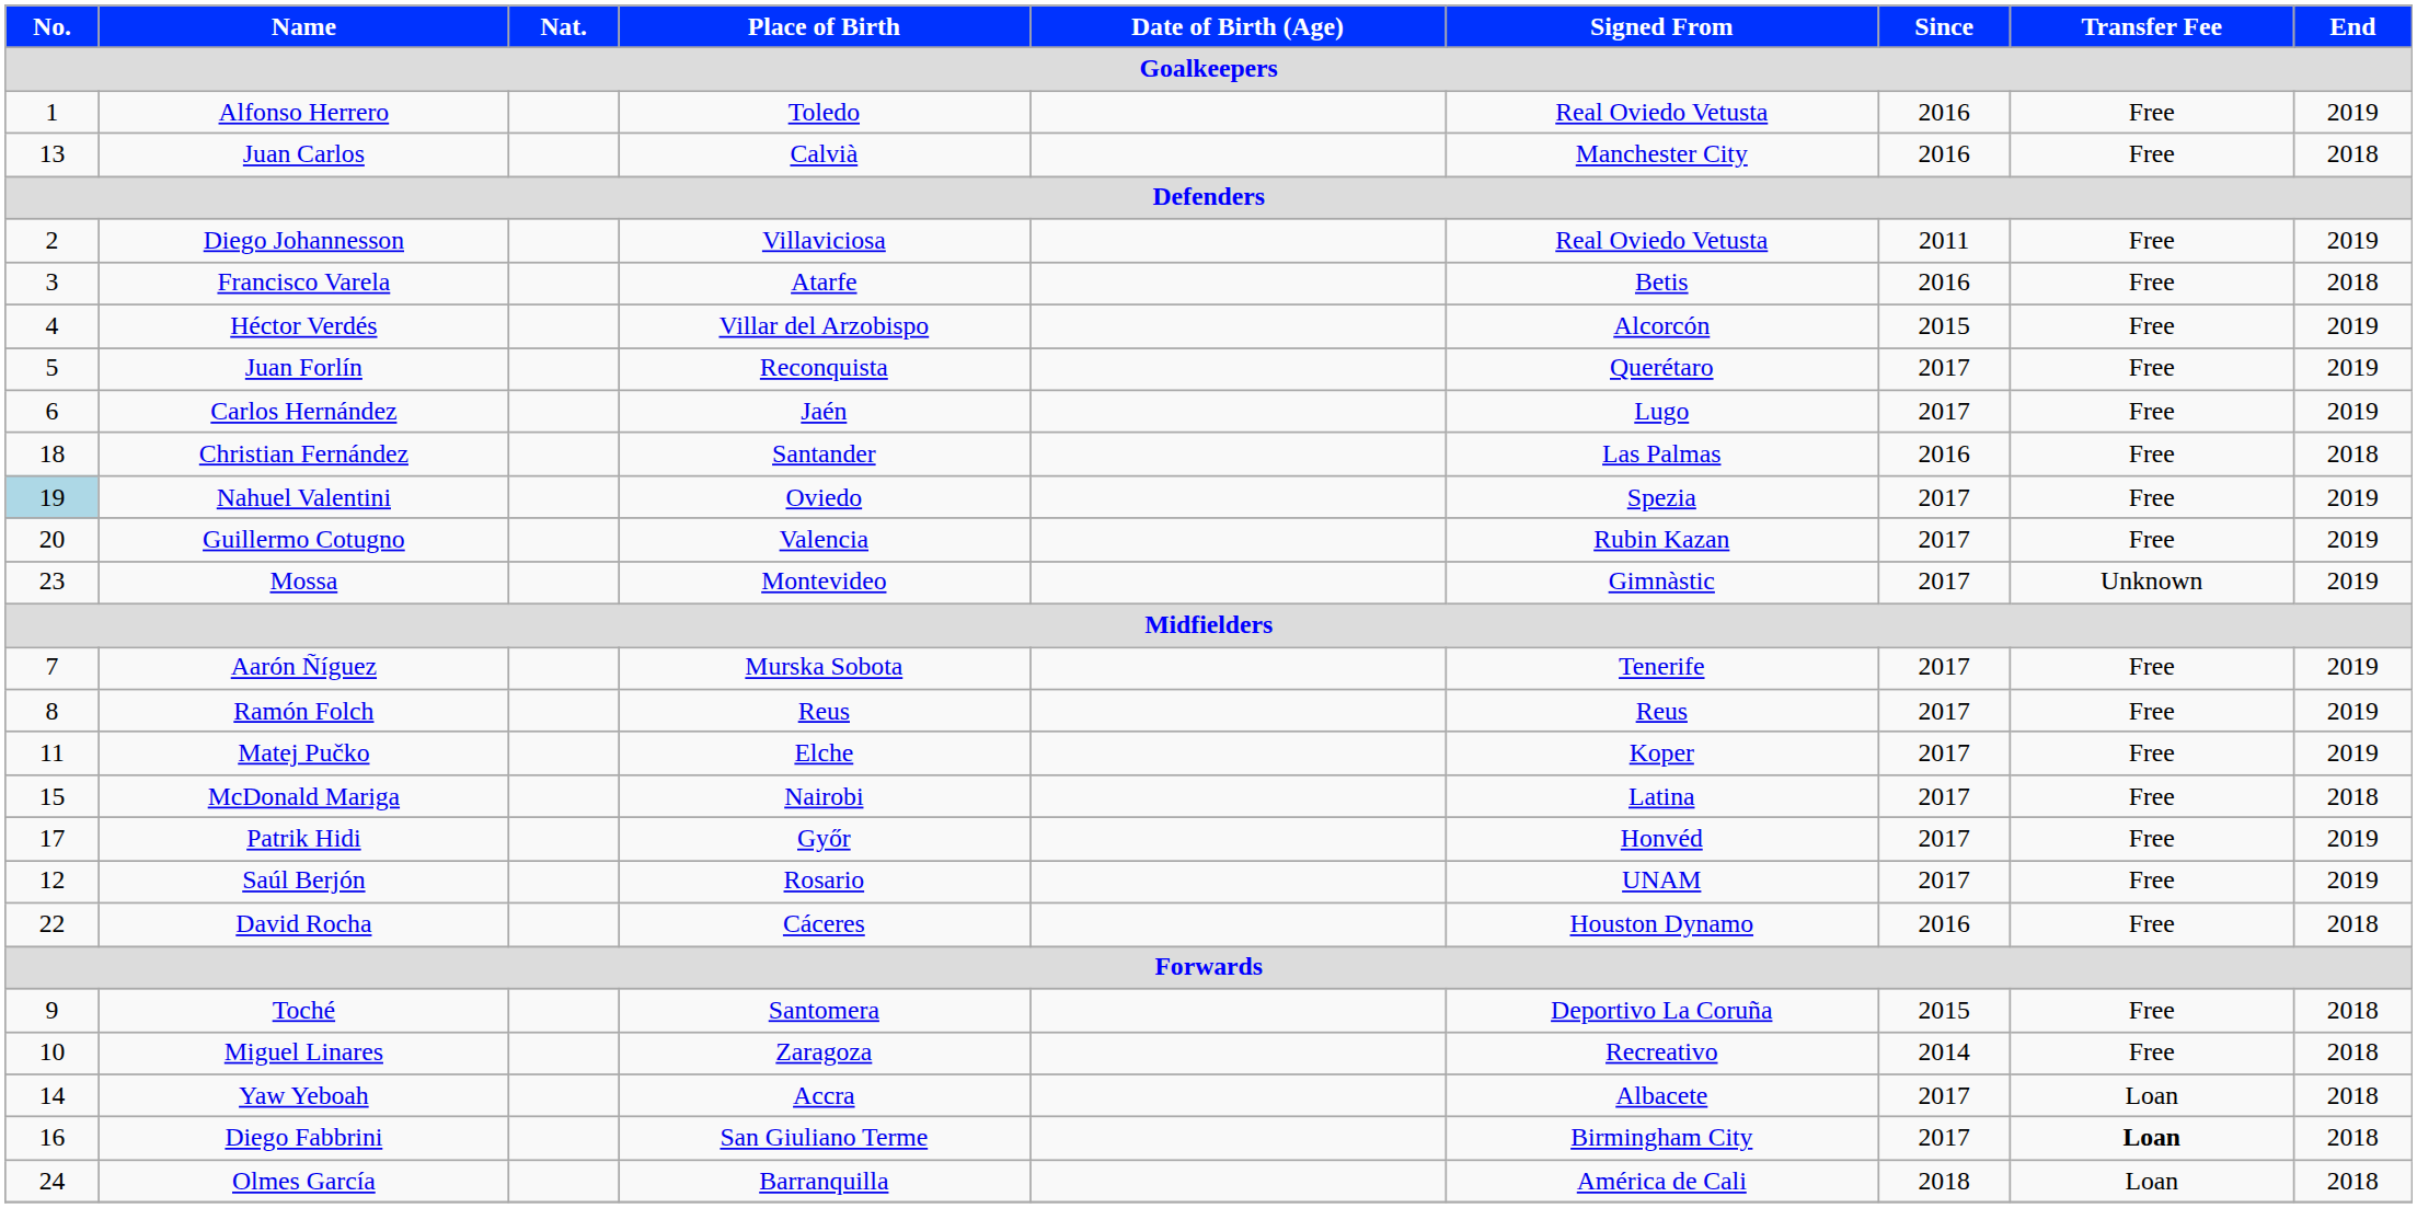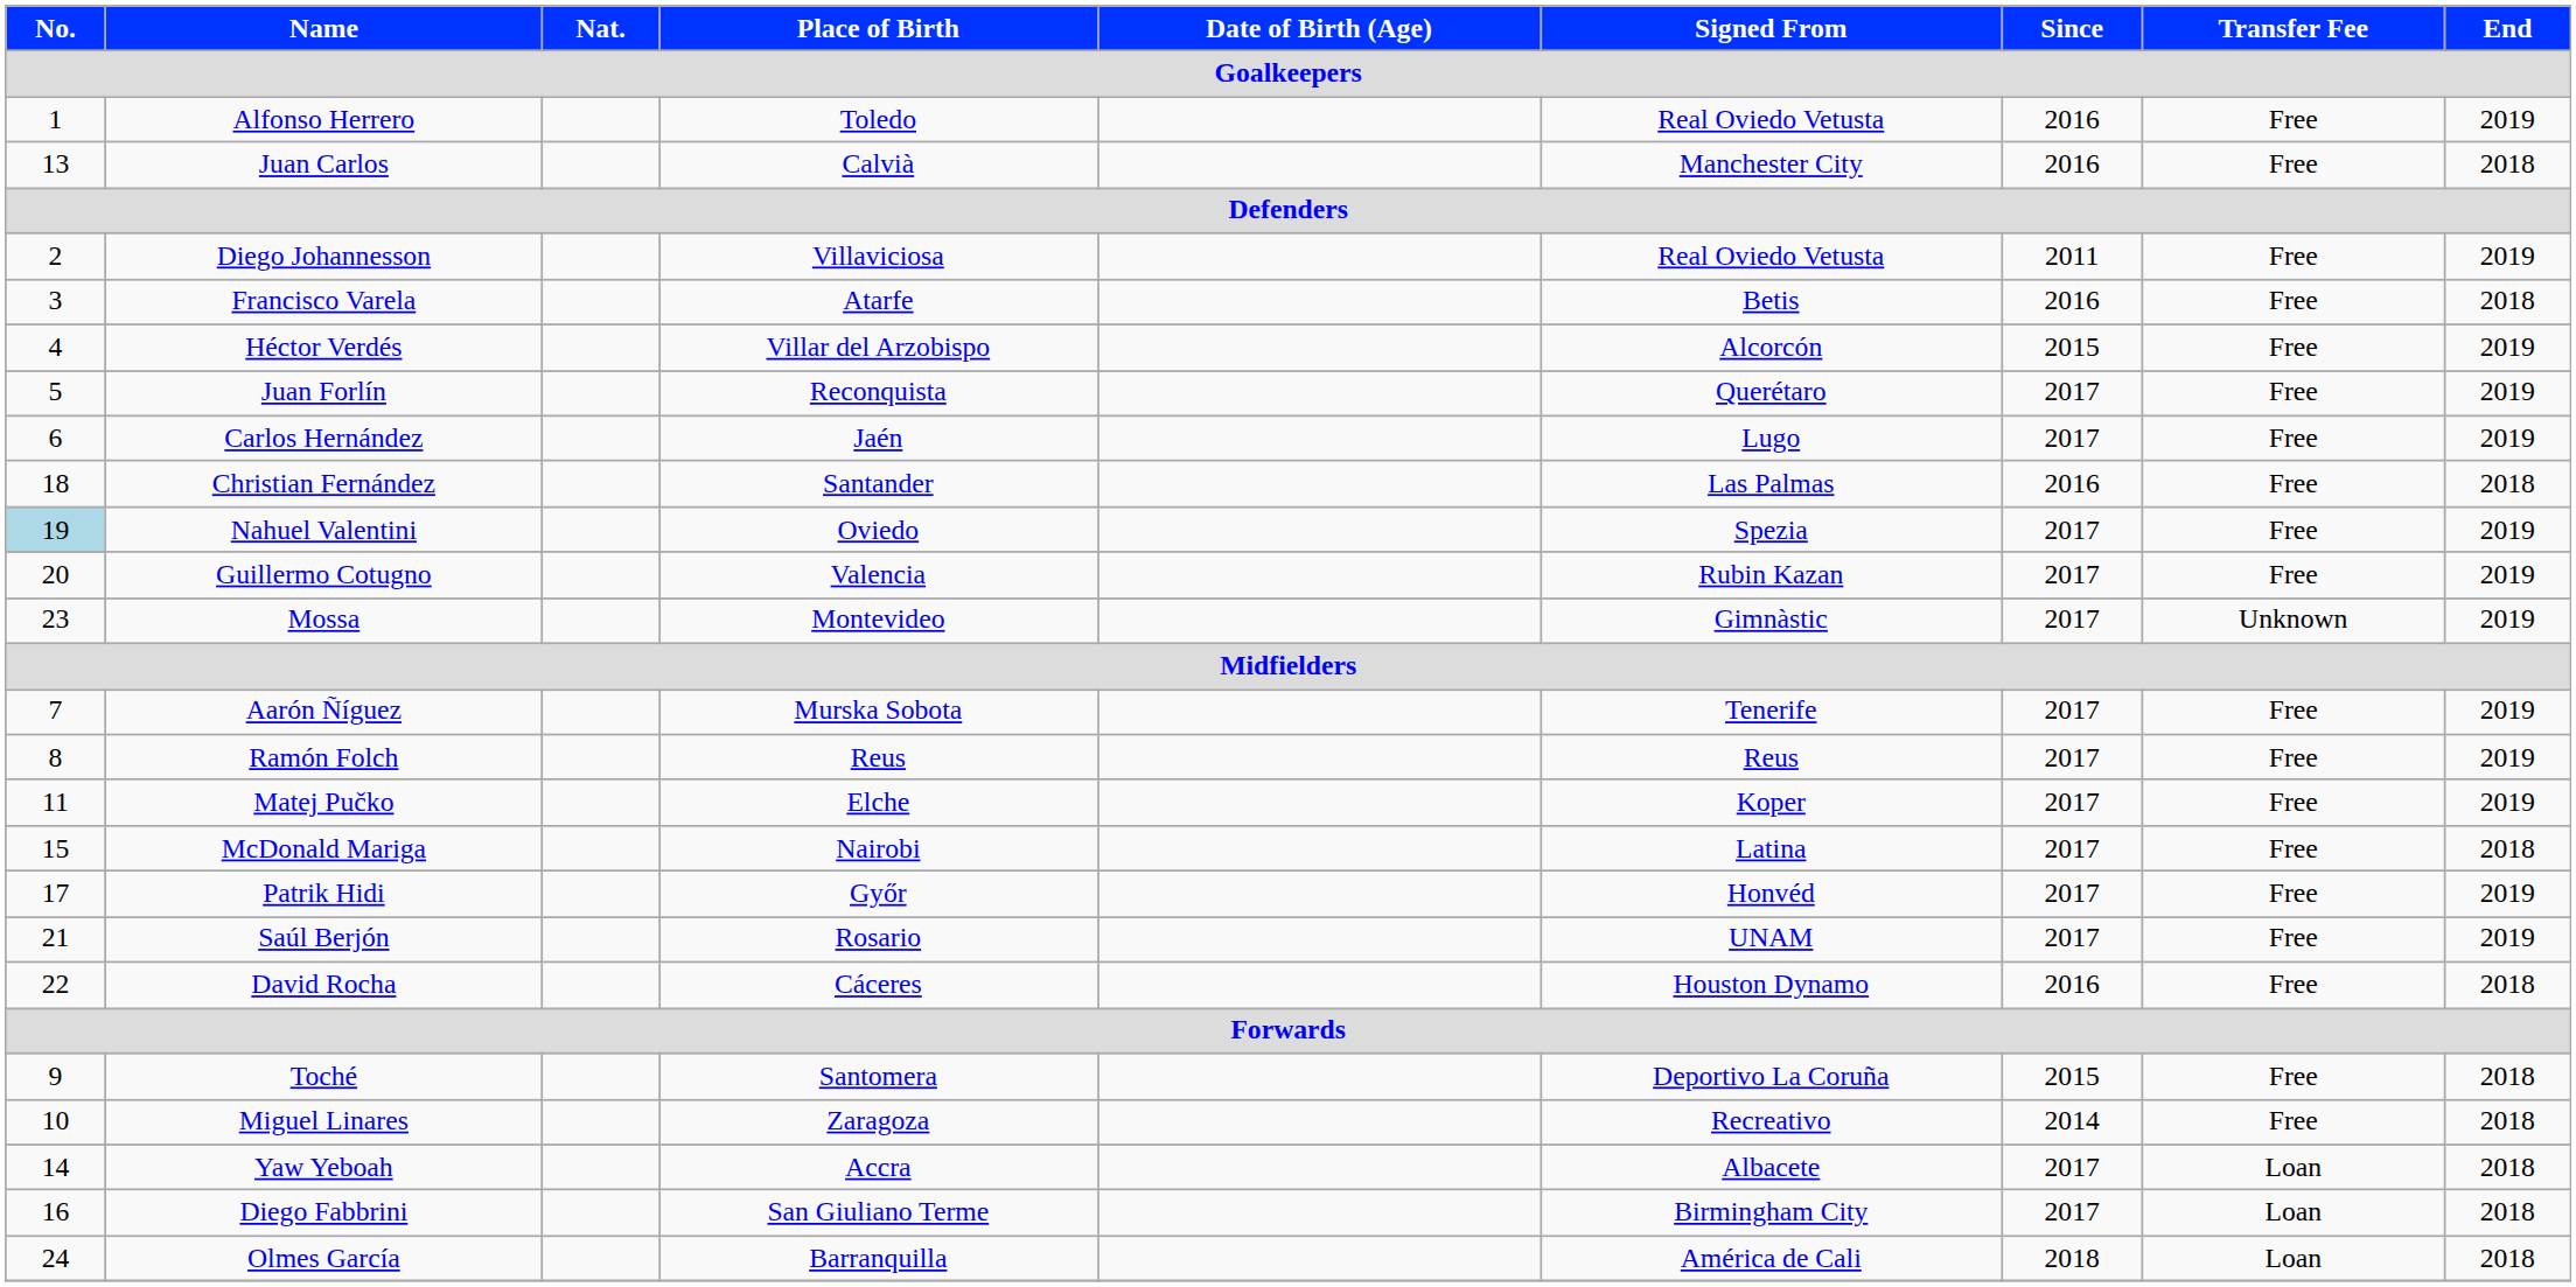 <table class="wikitable" style="text-align:center; font-size:85%; width:100%;">
 <tr>
 <th style="background:#0033FF; color:white; text-align:center;">No.</th>
 <th style="background:#0033FF; color:white; text-align:center;">Name</th>
 <th style="background:#0033FF; color:white; text-align:center;">Nat.</th>
 <th style="background:#0033FF; color:white; text-align:center;">Place of Birth</th>
 <th style="background:#0033FF; color:white; text-align:center;">Date of Birth (Age)</th>
 <th style="background:#0033FF; color:white; text-align:center;">Signed From</th>
 <th style="background:#0033FF; color:white; text-align:center;">Since</th>
 <th style="background:#0033FF; color:white; text-align:center;">Transfer Fee</th>
 <th style="background:#0033FF; color:white; text-align:center;">End</th>
 </tr>
 <tr>
 <th colspan=14 style="background:#dcdcdc; color:blue; text-align:center;">Goalkeepers</th>
 </tr>
 <tr>
 <td>1</td>
 <td><a href='#'>Alfonso Herrero</a></td>
 <td> </td>
 <td><a href='#'>Toledo</a></td>
 <td></td>
 <td><a href='#'>Real Oviedo Vetusta</a></td>
 <td>2016</td>
 <td>Free</td>
 <td>2019</td>
 </tr>
 <tr>
 <td>13</td>
 <td><a href='#'>Juan Carlos</a></td>
 <td> </td>
 <td><a href='#'>Calvià</a></td>
 <td></td>
 <td> <a href='#'>Manchester City</a></td>
 <td>2016</td>
 <td>Free</td>
 <td>2018</td>
 </tr>
 <tr>
 <th colspan=14 style="background:#dcdcdc; color:blue; text-align:center;">Defenders</th>
 </tr>
 <tr>
 <td>2</td>
 <td><a href='#'>Diego Johannesson</a></td>
 <td>  </td>
 <td><a href='#'>Villaviciosa</a></td>
 <td></td>
 <td><a href='#'>Real Oviedo Vetusta</a></td>
 <td>2011</td>
 <td>Free</td>
 <td>2019</td>
 </tr>
 <tr>
 <td>3</td>
 <td><a href='#'>Francisco Varela</a></td>
 <td> </td>
 <td><a href='#'>Atarfe</a></td>
 <td></td>
 <td><a href='#'>Betis</a></td>
 <td>2016</td>
 <td>Free</td>
 <td>2018</td>
 </tr>
 <tr>
 <td>4</td>
 <td><a href='#'>Héctor Verdés</a></td>
 <td> </td>
 <td><a href='#'>Villar del Arzobispo</a></td>
 <td></td>
 <td><a href='#'>Alcorcón</a></td>
 <td>2015</td>
 <td>Free</td>
 <td>2019</td>
 </tr>
 <tr>
 <td>5</td>
 <td><a href='#'>Juan Forlín</a></td>
 <td> </td>
 <td> <a href='#'>Reconquista</a></td>
 <td></td>
 <td> <a href='#'>Querétaro</a></td>
 <td>2017</td>
 <td>Free</td>
 <td>2019</td>
 </tr>
 <tr>
 <td>6</td>
 <td><a href='#'>Carlos Hernández</a></td>
 <td> </td>
 <td><a href='#'>Jaén</a></td>
 <td></td>
 <td><a href='#'>Lugo</a></td>
 <td>2017</td>
 <td>Free</td>
 <td>2019</td>
 </tr>
 <tr>
 <td>18</td>
 <td><a href='#'>Christian Fernández</a></td>
 <td> </td>
 <td><a href='#'>Santander</a></td>
 <td></td>
 <td><a href='#'>Las Palmas</a></td>
 <td>2016</td>
 <td>Free</td>
 <td>2018</td>
 </tr>
 <tr>
 <td style="background: lightblue;">19</td>
 <td><a href='#'>Nahuel Valentini</a></td>
 <td> </td>
 <td><a href='#'>Oviedo</a></td>
 <td></td>
 <td> <a href='#'>Spezia</a></td>
 <td>2017</td>
 <td>Free</td>
 <td>2019</td>
 </tr>
 <tr>
 <td>20</td>
 <td><a href='#'>Guillermo Cotugno</a></td>
 <td> </td>
 <td><a href='#'>Valencia</a></td>
 <td></td>
 <td> <a href='#'>Rubin Kazan</a></td>
 <td>2017</td>
 <td>Free</td>
 <td>2019</td>
 </tr>
 <tr>
 <td>23</td>
 <td><a href='#'>Mossa</a></td>
 <td> </td>
 <td> <a href='#'>Montevideo</a></td>
 <td></td>
 <td><a href='#'>Gimnàstic</a></td>
 <td>2017</td>
 <td>Unknown</td>
 <td>2019</td>
 </tr>
 <tr>
 <th colspan=14 style="background:#dcdcdc; color:blue; text-align:center;">Midfielders</th>
 </tr>
 <tr>
 <td>7</td>
 <td><a href='#'>Aarón Ñíguez</a></td>
 <td> </td>
 <td> <a href='#'>Murska Sobota</a></td>
 <td></td>
 <td><a href='#'>Tenerife</a></td>
 <td>2017</td>
 <td>Free</td>
 <td>2019</td>
 </tr>
 <tr>
 <td>8</td>
 <td><a href='#'>Ramón Folch</a></td>
 <td> </td>
 <td><a href='#'>Reus</a></td>
 <td></td>
 <td><a href='#'>Reus</a></td>
 <td>2017</td>
 <td>Free</td>
 <td>2019</td>
 </tr>
 <tr>
 <td>11</td>
 <td><a href='#'>Matej Pučko</a></td>
 <td></td>
 <td><a href='#'>Elche</a></td>
 <td></td>
 <td> <a href='#'>Koper</a></td>
 <td>2017</td>
 <td>Free</td>
 <td>2019</td>
 </tr>
 <tr>
 <td>15</td>
 <td><a href='#'>McDonald Mariga</a></td>
 <td></td>
 <td> <a href='#'>Nairobi</a></td>
 <td></td>
 <td> <a href='#'>Latina</a></td>
 <td>2017</td>
 <td>Free</td>
 <td>2018</td>
 </tr>
 <tr>
 <td>17</td>
 <td><a href='#'>Patrik Hidi</a></td>
 <td></td>
 <td> <a href='#'>Győr</a></td>
 <td></td>
 <td> <a href='#'>Honvéd</a></td>
 <td>2017</td>
 <td>Free</td>
 <td>2019</td>
 </tr>
 <tr>
-<td>12</td>
+<td>21</td>
 <td><a href='#'>Saúl Berjón</a></td>
 <td> </td>
 <td> <a href='#'>Rosario</a></td>
 <td></td>
 <td> <a href='#'>UNAM</a></td>
 <td>2017</td>
 <td>Free</td>
 <td>2019</td>
 </tr>
 <tr>
 <td>22</td>
 <td><a href='#'>David Rocha</a></td>
 <td> </td>
 <td><a href='#'>Cáceres</a></td>
 <td></td>
 <td> <a href='#'>Houston Dynamo</a></td>
 <td>2016</td>
 <td>Free</td>
 <td>2018</td>
 </tr>
 <tr>
 <th colspan=14 style="background:#dcdcdc; color:blue; text-align=center;">Forwards</th>
 </tr>
 <tr>
 <td>9</td>
 <td><a href='#'>Toché</a></td>
 <td> </td>
 <td><a href='#'>Santomera</a></td>
 <td></td>
 <td><a href='#'>Deportivo La Coruña</a></td>
 <td>2015</td>
 <td>Free</td>
 <td>2018</td>
 </tr>
 <tr>
 <td>10</td>
 <td><a href='#'>Miguel Linares</a></td>
 <td> </td>
 <td><a href='#'>Zaragoza</a></td>
 <td></td>
 <td><a href='#'>Recreativo</a></td>
 <td>2014</td>
 <td>Free</td>
 <td>2018</td>
 </tr>
 <tr>
 <td>14</td>
 <td><a href='#'>Yaw Yeboah</a></td>
 <td></td>
 <td> <a href='#'>Accra</a></td>
 <td></td>
 <td><a href='#'>Albacete</a></td>
 <td>2017</td>
 <td>Loan</td>
 <td>2018</td>
 </tr>
 <tr>
 <td>16</td>
 <td><a href='#'>Diego Fabbrini</a></td>
 <td></td>
 <td> <a href='#'>San Giuliano Terme</a></td>
 <td></td>
 <td> <a href='#'>Birmingham City</a></td>
 <td>2017</td>
-<td><strong>Loan</strong></td>
+<td>Loan</td>
 <td>2018</td>
 </tr>
 <tr>
 <td>24</td>
 <td><a href='#'>Olmes García</a></td>
 <td></td>
 <td> <a href='#'>Barranquilla</a></td>
 <td></td>
 <td> <a href='#'>América de Cali</a></td>
 <td>2018</td>
 <td>Loan</td>
 <td>2018</td>
 </tr>
 <tr>
 </tr>
 </table>
